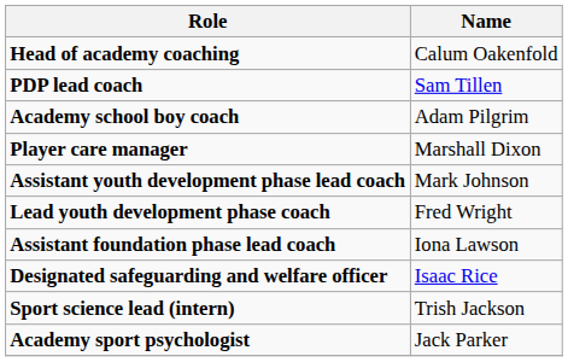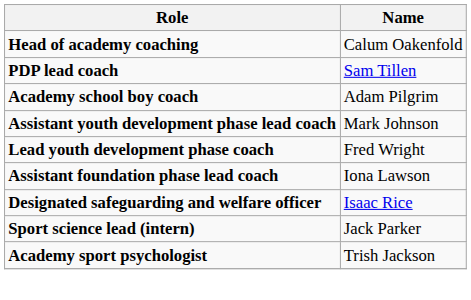 <table class="wikitable" style="text-align: left">
 <tr>
 <th>Role</th>
 <th>Name</th>
 </tr>
 <tr>
 <td><strong>Head of academy coaching</strong></td>
 <td> Calum Oakenfold</td>
 </tr>
 <tr>
 <td><strong>PDP lead coach</strong></td>
 <td> <a href='#'>Sam Tillen</a></td>
 </tr>
 <tr>
 <td><strong>Academy school boy coach</strong></td>
 <td> Adam Pilgrim</td>
-</tr>
-<tr>
-<td><strong>Player care manager</strong></td>
-<td> Marshall Dixon</td>
 </tr>
 <tr>
 <td><strong>Assistant youth development phase lead coach</strong></td>
 <td> Mark Johnson</td>
 </tr>
 <tr>
 <td><strong>Lead youth development phase coach</strong></td>
 <td> Fred Wright</td>
 </tr>
 <tr>
 <td><strong>Assistant foundation phase lead coach</strong></td>
 <td> Iona Lawson</td>
 </tr>
 <tr>
 <td><strong>Designated safeguarding and welfare officer</strong></td>
 <td> <a href='#'>Isaac Rice</a></td>
 </tr>
 <tr>
 <td><strong>Sport science lead (intern)</strong></td>
-<td> Trish Jackson</td>
+<td> Jack Parker</td>
 </tr>
 <tr>
 <td><strong>Academy sport psychologist</strong></td>
-<td> Jack Parker</td>
+<td> Trish Jackson</td>
 </tr>
 <tr>
 </tr>
 </table>
